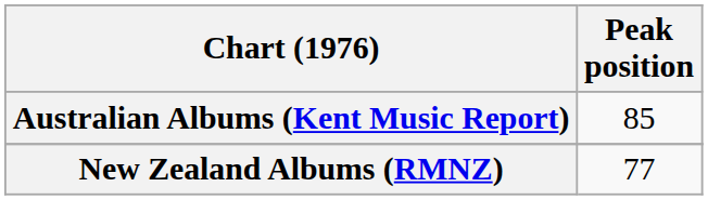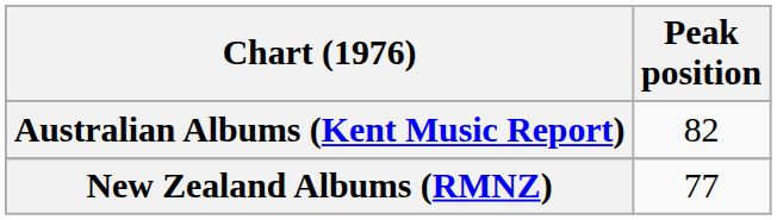 <table class="wikitable sortable plainrowheaders" style="text-align:center">
 <tr>
 <th scope="col">Chart (1976)</th>
 <th scope="col">Peak<br>position</th>
 </tr>
 <tr>
 <th scope="row">Australian Albums (<a href='#'>Kent Music Report</a>)</th>
-<td>85</td>
+<td>82</td>
 </tr>
 <tr>
 </tr>
 <tr>
 <th scope="row">New Zealand Albums (<a href='#'>RMNZ</a>)</th>
 <td>77</td>
 </tr>
 </table>
